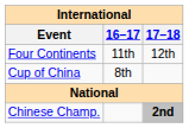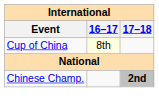 <table class="wikitable" style="text-align:center">
 <tr>
 <th style="background-color: #ffdead; " colspan=3 align=center>International</th>
 </tr>
 <tr>
 <th>Event</th>
 <th><a href='#'>16–17</a></th>
 <th><a href='#'>17–18</a></th>
 </tr>
 <tr>
-<td align=left><a href='#'>Four Continents</a></td>
-<td>11th</td>
-<td>12th</td>
-</tr>
-<tr>
 <td align=left> <a href='#'>Cup of China</a></td>
-<td>8th</td>
+<td style="background: lightyellow;">8th</td>
 <td></td>
 </tr>
 <tr>
 <th style="background-color: #ffdead; " colspan=3 align=center>National</th>
 </tr>
 <tr>
 <td align=left><a href='#'>Chinese Champ.</a></td>
 <td></td>
 <td bgcolor=silver><strong>2nd</strong></td>
 </tr>
 </table>
